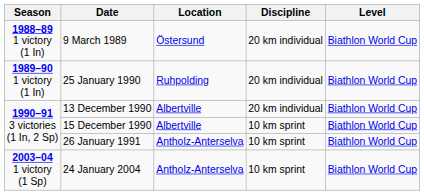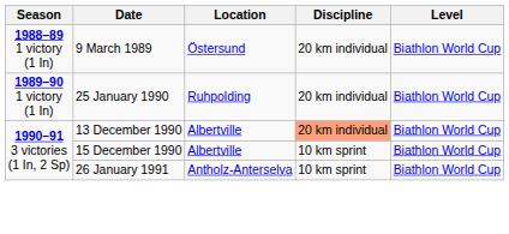 <table class="wikitable">
 <tr>
 <th>Season</th>
 <th>Date</th>
 <th>Location</th>
 <th>Discipline</th>
 <th>Level</th>
 </tr>
 <tr>
 <td rowspan="1" style="text-align:center;"><strong><a href='#'>1988–89</a></strong> <br> 1 victory <br> (1 In)</td>
 <td>9 March 1989</td>
 <td> <a href='#'>Östersund</a></td>
 <td>20 km individual</td>
 <td><a href='#'>Biathlon World Cup</a></td>
 </tr>
 <tr>
 <td rowspan="1" style="text-align:center;"><strong><a href='#'>1989–90</a></strong> <br> 1 victory <br> (1 In)</td>
 <td>25 January 1990</td>
 <td> <a href='#'>Ruhpolding</a></td>
 <td>20 km individual</td>
 <td><a href='#'>Biathlon World Cup</a></td>
 </tr>
 <tr>
 <td rowspan="3" style="text-align:center;"><strong><a href='#'>1990–91</a></strong> <br> 3 victories <br> (1 In, 2 Sp)</td>
 <td>13 December 1990</td>
 <td> <a href='#'>Albertville</a></td>
-<td>20 km individual</td>
+<td style="background: lightsalmon;">20 km individual</td>
 <td><a href='#'>Biathlon World Cup</a></td>
 </tr>
 <tr>
 <td>15 December 1990</td>
 <td> <a href='#'>Albertville</a></td>
 <td>10 km sprint</td>
 <td><a href='#'>Biathlon World Cup</a></td>
 </tr>
 <tr>
 <td>26 January 1991</td>
 <td> <a href='#'>Antholz-Anterselva</a></td>
 <td>10 km sprint</td>
 <td><a href='#'>Biathlon World Cup</a></td>
 </tr>
-<tr>
-<td rowspan="1" style="text-align:center;"><strong><a href='#'>2003–04</a></strong> <br> 1 victory <br> (1 Sp)</td>
-<td>24 January 2004</td>
-<td> <a href='#'>Antholz-Anterselva</a></td>
-<td>10 km sprint</td>
-<td><a href='#'>Biathlon World Cup</a></td>
-</tr>
 </table>
